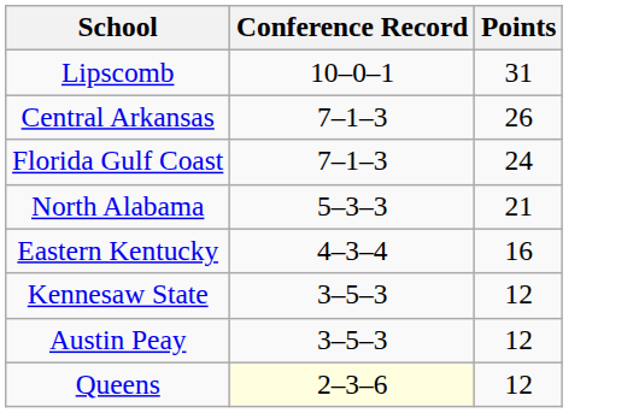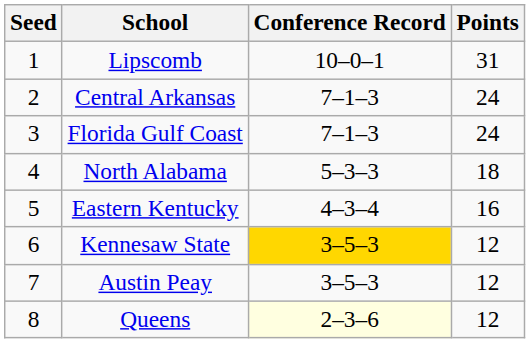 <table class="wikitable" style="text-align:center">
 <tr>
+<th>Seed</th>
 <th>School</th>
 <th>Conference Record</th>
 <th>Points</th>
 </tr>
 <tr>
+<td>1</td>
 <td><a href='#'>Lipscomb</a></td>
 <td>10–0–1</td>
 <td>31</td>
 </tr>
 <tr>
+<td>2</td>
 <td><a href='#'>Central Arkansas</a></td>
 <td>7–1–3</td>
-<td>26</td>
+<td>24</td>
 </tr>
 <tr>
+<td>3</td>
 <td><a href='#'>Florida Gulf Coast</a></td>
 <td>7–1–3</td>
 <td>24</td>
 </tr>
 <tr>
+<td>4</td>
 <td><a href='#'>North Alabama</a></td>
 <td>5–3–3</td>
-<td>21</td>
+<td>18</td>
 </tr>
 <tr>
+<td>5</td>
 <td><a href='#'>Eastern Kentucky</a></td>
 <td>4–3–4</td>
 <td>16</td>
 </tr>
 <tr>
+<td>6</td>
 <td><a href='#'>Kennesaw State</a></td>
-<td>3–5–3</td>
+<td style="background: gold;">3–5–3</td>
 <td>12</td>
 </tr>
 <tr>
+<td>7</td>
 <td><a href='#'>Austin Peay</a></td>
 <td>3–5–3</td>
 <td>12</td>
 </tr>
 <tr>
+<td>8</td>
 <td><a href='#'>Queens</a></td>
 <td style="background: lightyellow;">2–3–6</td>
 <td>12</td>
 </tr>
 </table>
